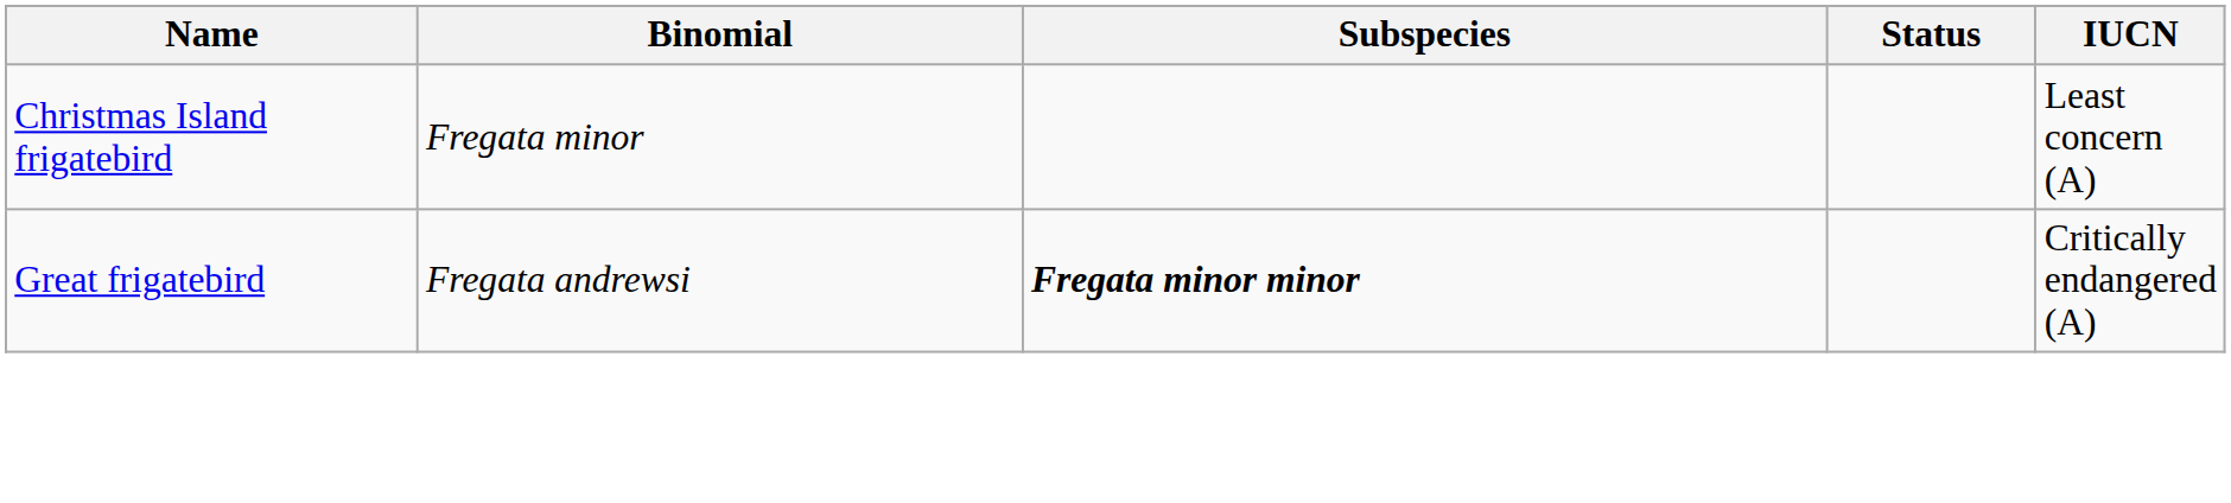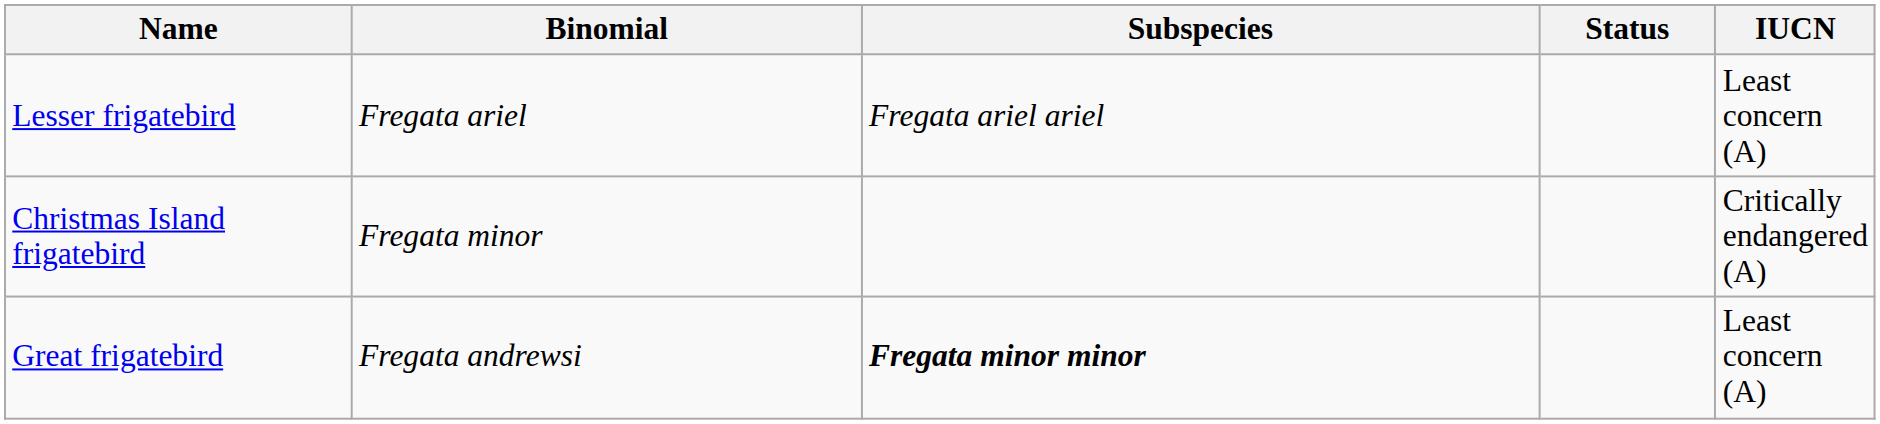 <table width=60% class="wikitable">
 <tr>
 <th width=20%>Name</th>
 <th width=30%>Binomial</th>
 <th width=40%>Subspecies</th>
 <th width=30%>Status</th>
 <th width=30%>IUCN</th>
 </tr>
 <tr>
+<td><a href='#'>Lesser frigatebird</a><br></td>
+<td><em>Fregata ariel</em></td>
+<td><em>Fregata ariel ariel</em></td>
+<td></td>
+<td>Least concern<br>(A)</td>
+</tr>
+<tr>
 <td><a href='#'>Christmas Island frigatebird</a><br></td>
 <td><em>Fregata minor</em></td>
 <td></td>
 <td></td>
-<td>Least concern<br>(A)</td>
+<td>Critically endangered<br>(A)</td>
 </tr>
 <tr>
 <td><a href='#'>Great frigatebird</a><br></td>
 <td><em>Fregata andrewsi</em></td>
 <td><strong><em>Fregata minor minor</em></strong></td>
 <td></td>
-<td>Critically endangered<br>(A)</td>
+<td>Least concern<br>(A)</td>
 </tr>
 </table>
